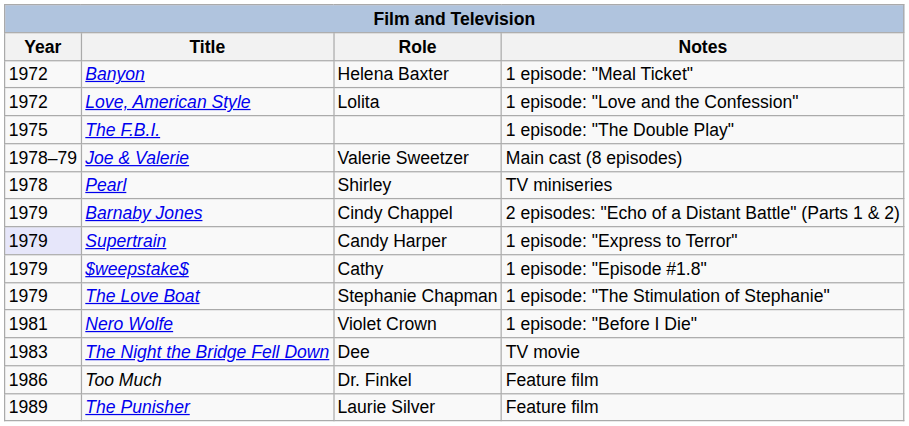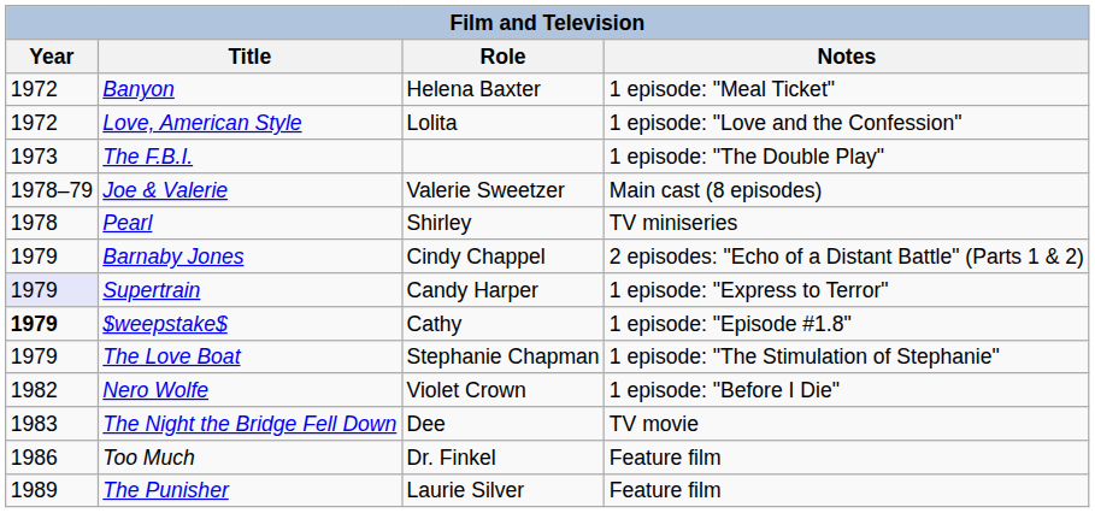 <table class="wikitable" style="font-size: 90%;">
 <tr>
 <th colspan="4" style="background: LightSteelBlue;">Film and Television</th>
 </tr>
 <tr>
 <th>Year</th>
 <th>Title</th>
 <th>Role</th>
 <th>Notes</th>
 </tr>
 <tr>
 <td>1972</td>
 <td><em><a href='#'>Banyon</a></em></td>
 <td>Helena Baxter</td>
 <td>1 episode: "Meal Ticket"</td>
 </tr>
 <tr>
 <td>1972</td>
 <td><em><a href='#'>Love, American Style</a></em></td>
 <td>Lolita</td>
 <td>1 episode: "Love and the Confession"</td>
 </tr>
 <tr>
-<td>1975</td>
+<td>1973</td>
 <td><em><a href='#'>The F.B.I.</a></em></td>
 <td></td>
 <td>1 episode: "The Double Play"</td>
 </tr>
 <tr>
 <td>1978–79</td>
 <td><em><a href='#'>Joe & Valerie</a></em></td>
 <td>Valerie Sweetzer</td>
 <td>Main cast (8 episodes)</td>
 </tr>
 <tr>
 <td>1978</td>
 <td><em><a href='#'>Pearl</a></em></td>
 <td>Shirley</td>
 <td>TV miniseries</td>
 </tr>
 <tr>
 <td>1979</td>
 <td><em><a href='#'>Barnaby Jones</a></em></td>
 <td>Cindy Chappel</td>
 <td>2 episodes: "Echo of a Distant Battle" (Parts 1 & 2)</td>
 </tr>
 <tr>
 <td style="background: lavender;">1979</td>
 <td><em><a href='#'>Supertrain</a></em></td>
 <td>Candy Harper</td>
 <td>1 episode: "Express to Terror"</td>
 </tr>
 <tr>
-<td>1979</td>
+<td><strong>1979</strong></td>
 <td><em><a href='#'>$weepstake$</a></em></td>
 <td>Cathy</td>
 <td>1 episode: "Episode #1.8"</td>
 </tr>
 <tr>
 <td>1979</td>
 <td><em><a href='#'>The Love Boat</a></em></td>
 <td>Stephanie Chapman</td>
 <td>1 episode: "The Stimulation of Stephanie"</td>
 </tr>
 <tr>
-<td>1981</td>
+<td>1982</td>
 <td><em><a href='#'>Nero Wolfe</a></em></td>
 <td>Violet Crown</td>
 <td>1 episode: "Before I Die"</td>
 </tr>
 <tr>
 <td>1983</td>
 <td><em><a href='#'>The Night the Bridge Fell Down</a></em></td>
 <td>Dee</td>
 <td>TV movie</td>
 </tr>
 <tr>
 <td>1986</td>
 <td><em>Too Much</em></td>
 <td>Dr. Finkel</td>
 <td>Feature film</td>
 </tr>
 <tr>
 <td>1989</td>
 <td><em><a href='#'>The Punisher</a></em></td>
 <td>Laurie Silver</td>
 <td>Feature film</td>
 </tr>
 </table>
